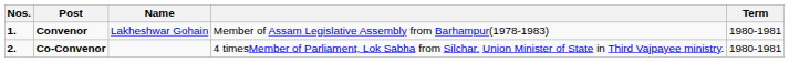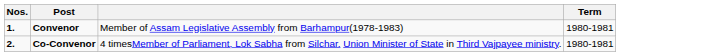 <table class="wikitable">
 <tr>
 <th>Nos.</th>
 <th>Post</th>
-<th>Name</th>
 <th></th>
 <th>Term</th>
 </tr>
 <tr>
 <td><strong>1.</strong></td>
 <td><strong>Convenor</strong></td>
-<td><a href='#'>Lakheshwar Gohain</a></td>
 <td>Member of <a href='#'>Assam Legislative Assembly</a> from <a href='#'>Barhampur</a>(1978-1983)</td>
 <td>1980-1981</td>
 </tr>
 <tr>
 <td><strong>2.</strong></td>
 <td><strong>Co-Convenor</strong></td>
-<td></td>
 <td>4 times<a href='#'>Member of Parliament, Lok Sabha</a> from <a href='#'>Silchar.</a> <a href='#'>Union Minister of State</a> in <a href='#'>Third Vajpayee ministry</a>.</td>
 <td>1980-1981</td>
 </tr>
 </table>
